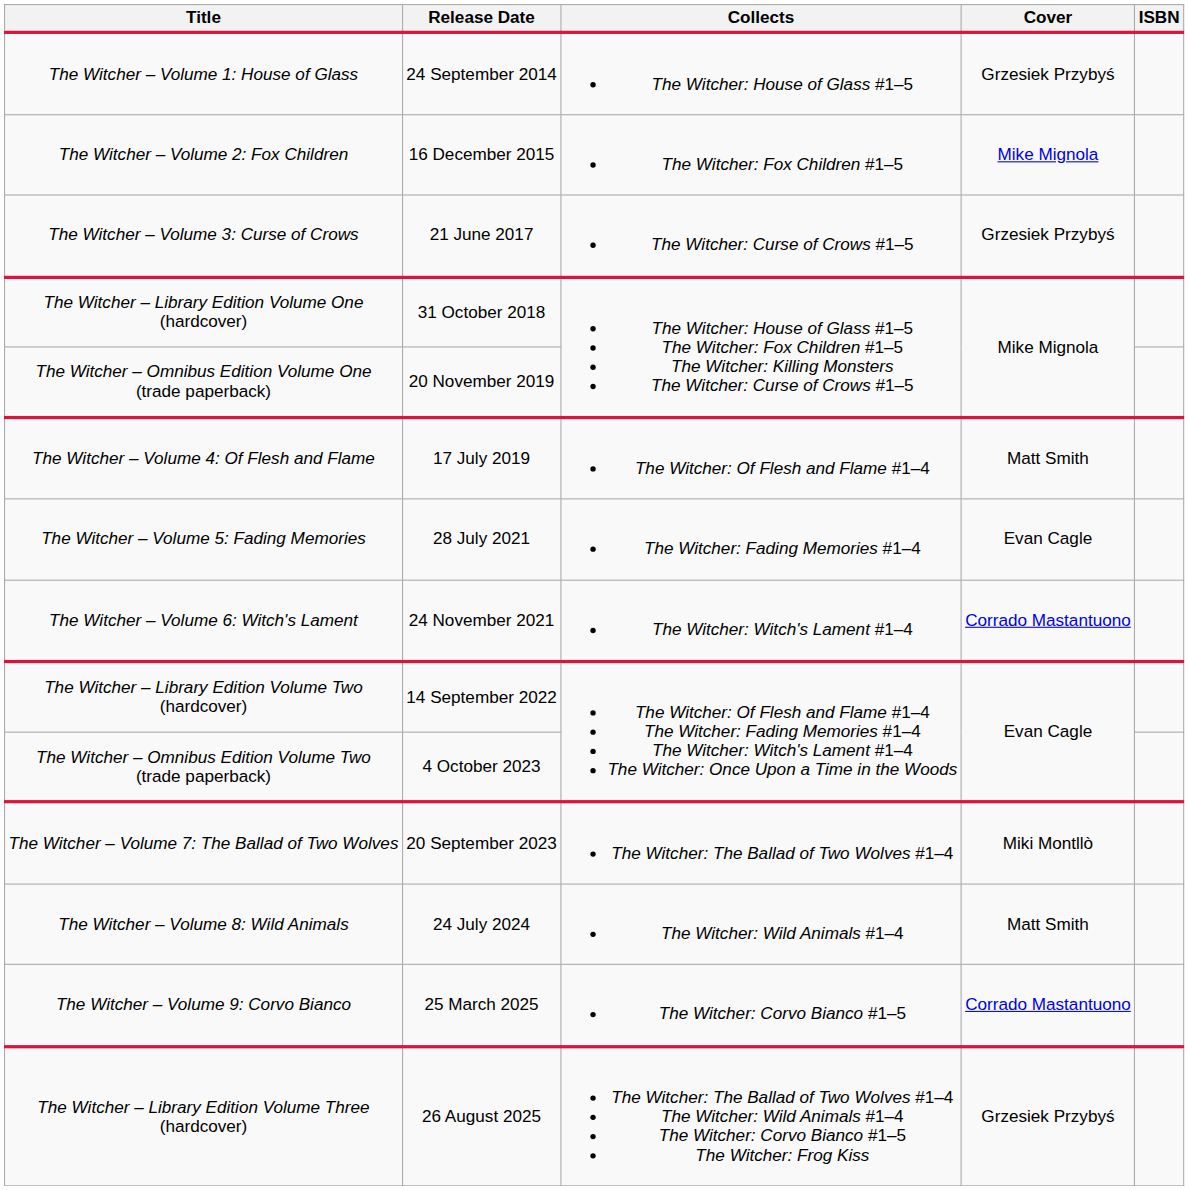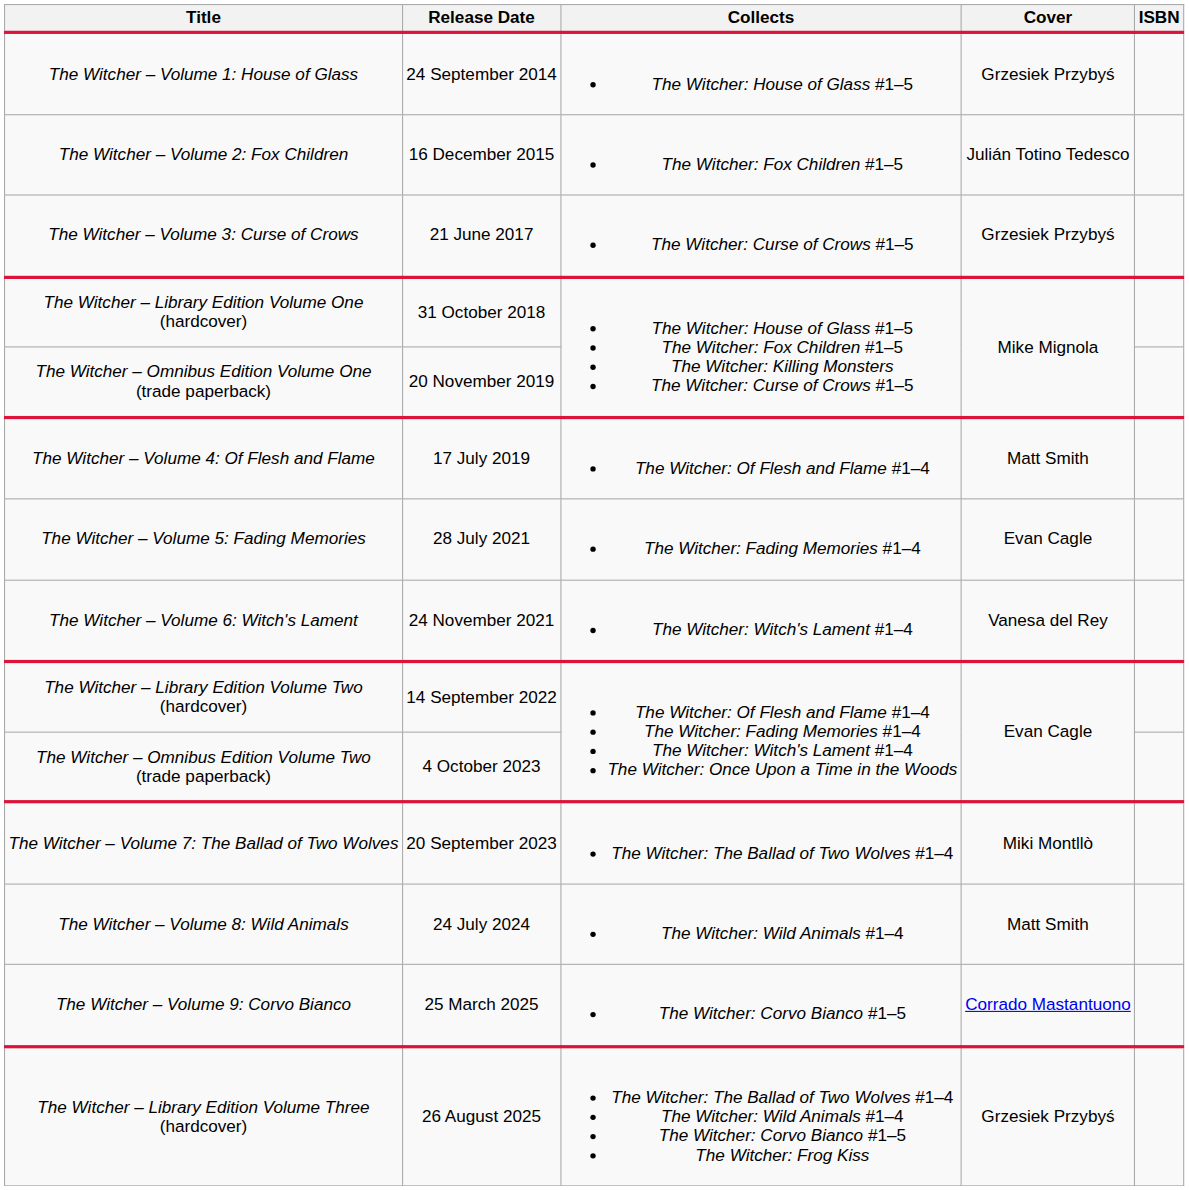 <table class="wikitable" style="text-align: center">
 <tr>
 <th>Title</th>
 <th>Release Date</th>
 <th>Collects</th>
 <th>Cover</th>
 <th>ISBN</th>
 </tr>
 <tr style="border-top: 3px solid #DC143C">
 <td><em>The Witcher – Volume 1: House of Glass</em></td>
 <td>24 September 2014</td>
 <td><br><ul><li><em>The Witcher: House of Glass</em> #1–5</li></ul></td>
 <td>Grzesiek Przybyś</td>
 <td></td>
 </tr>
 <tr>
 <td><em>The Witcher – Volume 2: Fox Children</em></td>
 <td>16 December 2015</td>
 <td><br><ul><li><em>The Witcher: Fox Children</em> #1–5</li></ul></td>
-<td><a href='#'>Mike Mignola</a></td>
+<td>Julián Totino Tedesco</td>
 <td></td>
 </tr>
 <tr>
 <td><em>The Witcher – Volume 3: Curse of Crows</em></td>
 <td>21 June 2017</td>
 <td><br><ul><li><em>The Witcher: Curse of Crows</em> #1–5</li></ul></td>
 <td>Grzesiek Przybyś</td>
 <td></td>
 </tr>
 <tr style="border-top: 3px solid #DC143C">
 <td><em>The Witcher – Library Edition Volume One</em><br>(hardcover)</td>
 <td>31 October 2018</td>
 <td rowspan=2><br><ul><li><em>The Witcher: House of Glass</em> #1–5</li><li><em>The Witcher: Fox Children</em> #1–5</li><li><em>The Witcher: Killing Monsters</em></li><li><em>The Witcher: Curse of Crows</em> #1–5</li></ul></td>
 <td rowspan=2>Mike Mignola</td>
 <td></td>
 </tr>
 <tr>
 <td><em>The Witcher – Omnibus Edition Volume One</em><br>(trade paperback)</td>
 <td>20 November 2019</td>
 <td></td>
 </tr>
 <tr style="border-top: 3px solid #DC143C">
 <td><em>The Witcher – Volume 4: Of Flesh and Flame</em></td>
 <td>17 July 2019</td>
 <td><br><ul><li><em>The Witcher: Of Flesh and Flame</em> #1–4</li></ul></td>
 <td>Matt Smith</td>
 <td></td>
 </tr>
 <tr>
 <td><em>The Witcher – Volume 5: Fading Memories</em></td>
 <td>28 July 2021</td>
 <td><br><ul><li><em>The Witcher: Fading Memories</em> #1–4</li></ul></td>
 <td>Evan Cagle</td>
 <td></td>
 </tr>
 <tr>
 <td><em>The Witcher – Volume 6: Witch's Lament</em></td>
 <td>24 November 2021</td>
 <td><br><ul><li><em>The Witcher: Witch's Lament</em> #1–4</li></ul></td>
-<td><a href='#'>Corrado Mastantuono</a></td>
+<td>Vanesa del Rey</td>
 <td></td>
 </tr>
 <tr style="border-top: 3px solid #DC143C">
 <td><em>The Witcher – Library Edition Volume Two</em><br>(hardcover)</td>
 <td>14 September 2022</td>
 <td rowspan=2><br><ul><li><em>The Witcher: Of Flesh and Flame</em> #1–4</li><li><em>The Witcher: Fading Memories</em> #1–4</li><li><em>The Witcher: Witch's Lament</em> #1–4</li><li><em>The Witcher: Once Upon a Time in the Woods</em></li></ul></td>
 <td rowspan=2>Evan Cagle</td>
 <td></td>
 </tr>
 <tr>
 <td><em>The Witcher – Omnibus Edition Volume Two</em><br>(trade paperback)</td>
 <td>4 October 2023</td>
 <td></td>
 </tr>
 <tr style="border-top: 3px solid #DC143C">
 <td><em>The Witcher – Volume 7: The Ballad of Two Wolves</em></td>
 <td>20 September 2023</td>
 <td><br><ul><li><em>The Witcher: The Ballad of Two Wolves</em> #1–4</li></ul></td>
 <td>Miki Montllò</td>
 <td></td>
 </tr>
 <tr>
 <td><em>The Witcher – Volume 8: Wild Animals</em></td>
 <td>24 July 2024</td>
 <td><br><ul><li><em>The Witcher: Wild Animals</em> #1–4</li></ul></td>
 <td>Matt Smith</td>
 <td></td>
 </tr>
 <tr>
 <td><em>The Witcher – Volume 9: Corvo Bianco</em></td>
 <td>25 March 2025</td>
 <td><br><ul><li><em>The Witcher: Corvo Bianco</em> #1–5</li></ul></td>
 <td><a href='#'>Corrado Mastantuono</a></td>
 <td></td>
 </tr>
 <tr style="border-top: 3px solid #DC143C">
 <td><em>The Witcher – Library Edition Volume Three</em><br>(hardcover)</td>
 <td>26 August 2025</td>
 <td rowspan=1><br><ul><li><em>The Witcher: The Ballad of Two Wolves</em> #1–4</li><li><em>The Witcher: Wild Animals</em> #1–4</li><li><em>The Witcher: Corvo Bianco</em> #1–5</li><li><em>The Witcher: Frog Kiss</em></li></ul></td>
 <td>Grzesiek Przybyś</td>
 <td></td>
 </tr>
 </table>
